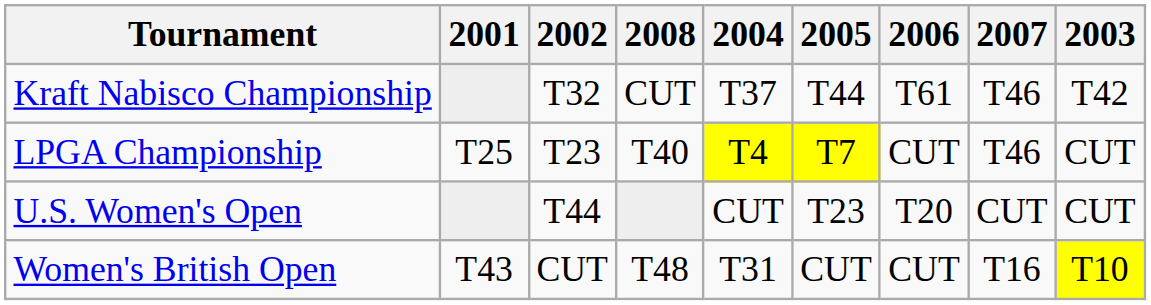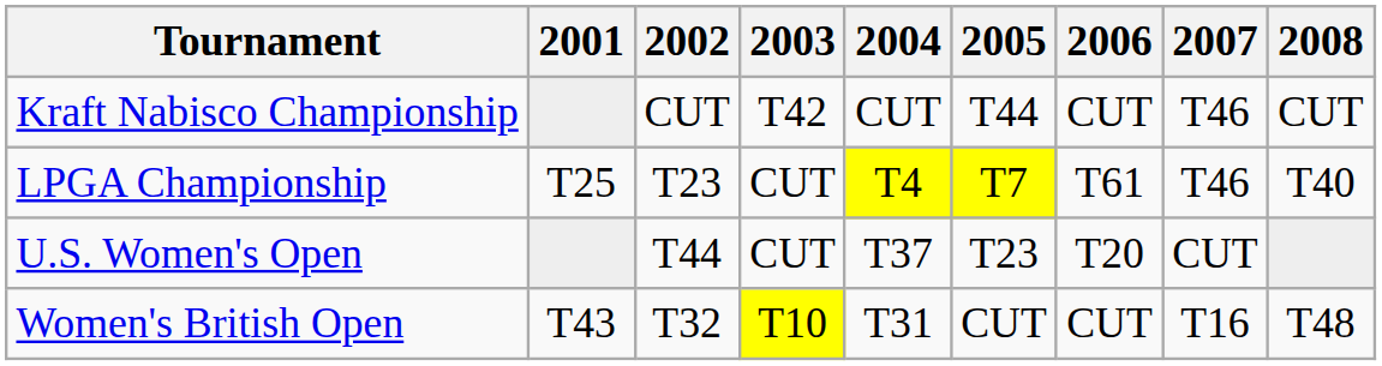 <table class="wikitable" style="font-size:95%;text-align:center;">
 <tr>
 <th>Tournament</th>
 <th>2001</th>
 <th align="center">2002</th>
-<th>2008</th>
+<th>2003</th>
 <th>2004</th>
 <th>2005</th>
 <th>2006</th>
 <th>2007</th>
-<th>2003</th>
+<th>2008</th>
 </tr>
 <tr>
 <td align=left><a href='#'>Kraft Nabisco Championship</a></td>
 <td style="background:#eeeeee;"></td>
-<td>T32</td>
 <td>CUT</td>
-<td>T37</td>
+<td>T42</td>
+<td>CUT</td>
 <td>T44</td>
-<td>T61</td>
+<td>CUT</td>
 <td>T46</td>
-<td>T42</td>
+<td>CUT</td>
 </tr>
 <tr>
 <td align=left><a href='#'>LPGA Championship</a></td>
 <td>T25</td>
 <td>T23</td>
-<td>T40</td>
+<td>CUT</td>
 <td style="background:yellow;">T4</td>
 <td style="background:yellow;">T7</td>
-<td>CUT</td>
+<td>T61</td>
 <td>T46</td>
-<td>CUT</td>
+<td>T40</td>
 </tr>
 <tr>
 <td align=left><a href='#'>U.S. Women's Open</a></td>
 <td style="background:#eeeeee;"></td>
 <td>T44</td>
-<td style="background:#eeeeee;"></td>
 <td>CUT</td>
+<td>T37</td>
 <td>T23</td>
 <td>T20</td>
 <td>CUT</td>
-<td>CUT</td>
+<td style="background:#eeeeee;"></td>
 </tr>
 <tr>
 <td align=left><a href='#'>Women's British Open</a></td>
 <td>T43</td>
-<td>CUT</td>
-<td>T48</td>
+<td>T32</td>
+<td style="background:yellow;">T10</td>
 <td>T31</td>
 <td>CUT</td>
 <td>CUT</td>
 <td>T16</td>
-<td style="background:yellow;">T10</td>
+<td>T48</td>
 </tr>
 </table>
